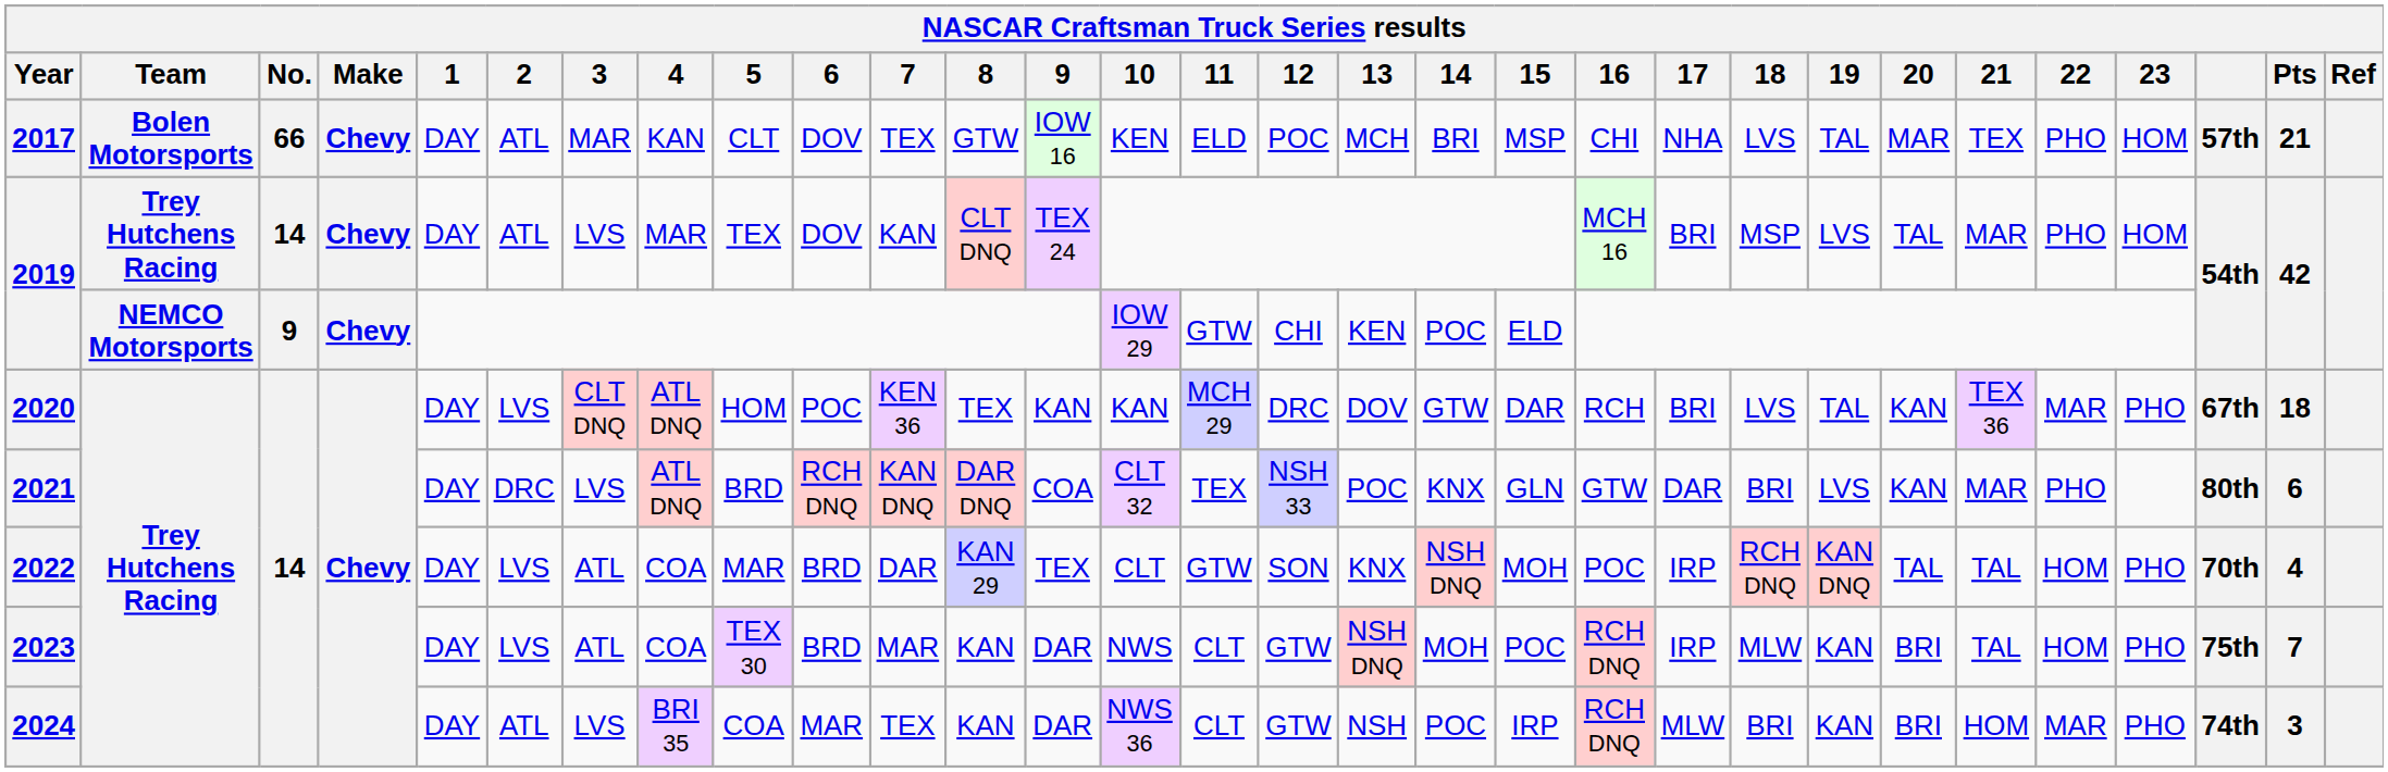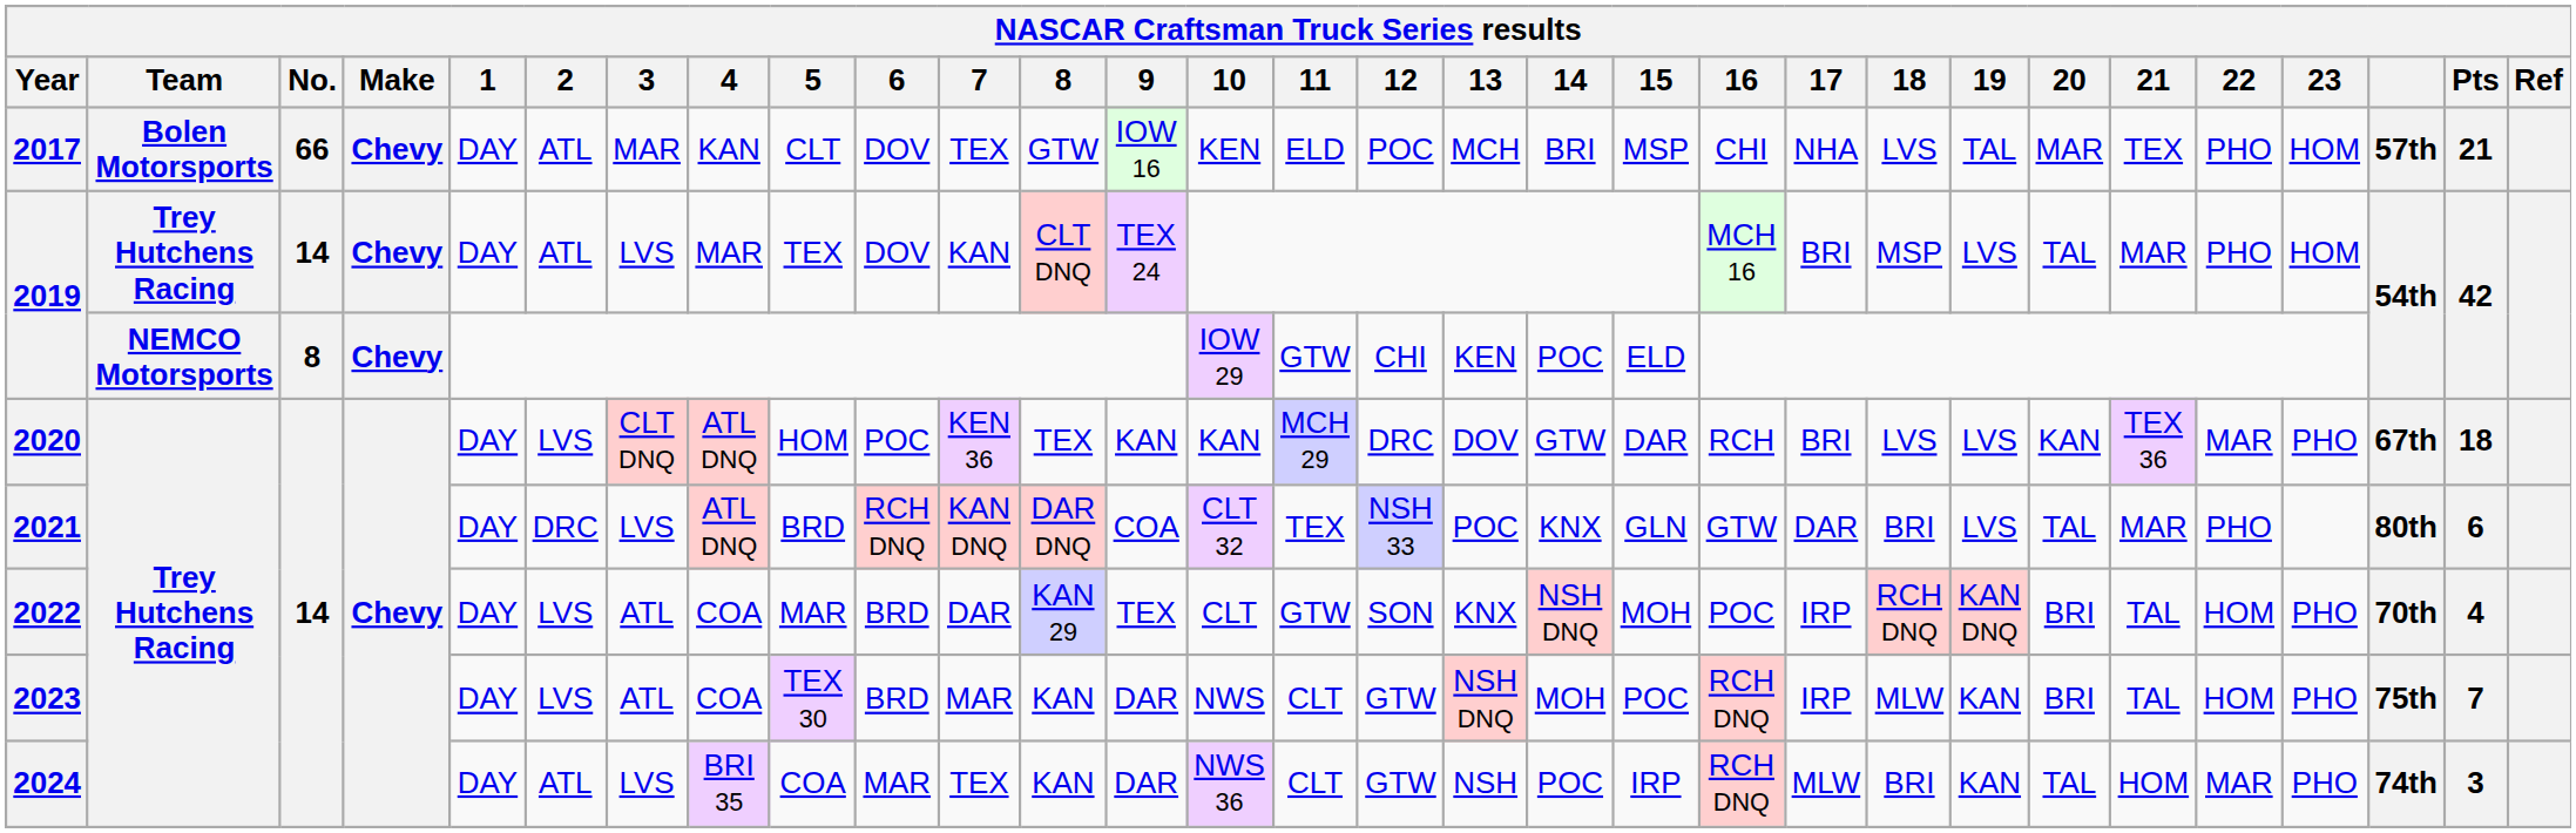 <table class="wikitable" style="text-align:center; font-size:75%">
 <tr>
 <th colspan=30><a href='#'>NASCAR Craftsman Truck Series</a> results</th>
 </tr>
 <tr>
 <th>Year</th>
 <th>Team</th>
 <th>No.</th>
 <th>Make</th>
 <th>1</th>
 <th>2</th>
 <th>3</th>
 <th>4</th>
 <th>5</th>
 <th>6</th>
 <th>7</th>
 <th>8</th>
 <th>9</th>
 <th>10</th>
 <th>11</th>
 <th>12</th>
 <th>13</th>
 <th>14</th>
 <th>15</th>
 <th>16</th>
 <th>17</th>
 <th>18</th>
 <th>19</th>
 <th>20</th>
 <th>21</th>
 <th>22</th>
 <th>23</th>
 <th></th>
 <th>Pts</th>
 <th>Ref</th>
 </tr>
 <tr>
 <th><a href='#'>2017</a></th>
 <th><a href='#'>Bolen Motorsports</a></th>
 <th>66</th>
 <th><a href='#'>Chevy</a></th>
 <td><a href='#'>DAY</a></td>
 <td><a href='#'>ATL</a></td>
 <td><a href='#'>MAR</a></td>
 <td><a href='#'>KAN</a></td>
 <td><a href='#'>CLT</a></td>
 <td><a href='#'>DOV</a></td>
 <td><a href='#'>TEX</a></td>
 <td><a href='#'>GTW</a></td>
 <td style="background:#DFFFDF;"><a href='#'>IOW</a><br><small>16</small></td>
 <td><a href='#'>KEN</a></td>
 <td><a href='#'>ELD</a></td>
 <td><a href='#'>POC</a></td>
 <td><a href='#'>MCH</a></td>
 <td><a href='#'>BRI</a></td>
 <td><a href='#'>MSP</a></td>
 <td><a href='#'>CHI</a></td>
 <td><a href='#'>NHA</a></td>
 <td><a href='#'>LVS</a></td>
 <td><a href='#'>TAL</a></td>
 <td><a href='#'>MAR</a></td>
 <td><a href='#'>TEX</a></td>
 <td><a href='#'>PHO</a></td>
 <td><a href='#'>HOM</a></td>
 <th>57th</th>
 <th>21</th>
 <th></th>
 </tr>
 <tr>
 <th rowspan=2><a href='#'>2019</a></th>
 <th><a href='#'>Trey Hutchens Racing</a></th>
 <th>14</th>
 <th><a href='#'>Chevy</a></th>
 <td><a href='#'>DAY</a></td>
 <td><a href='#'>ATL</a></td>
 <td><a href='#'>LVS</a></td>
 <td><a href='#'>MAR</a></td>
 <td><a href='#'>TEX</a></td>
 <td><a href='#'>DOV</a></td>
 <td><a href='#'>KAN</a></td>
 <td style="background:#FFCFCF;"><a href='#'>CLT</a><br><small>DNQ</small></td>
 <td style="background:#EFCFFF;"><a href='#'>TEX</a><br><small>24</small></td>
 <td colspan=6></td>
 <td style="background:#DFFFDF;"><a href='#'>MCH</a><br><small>16</small></td>
 <td><a href='#'>BRI</a></td>
 <td><a href='#'>MSP</a></td>
 <td><a href='#'>LVS</a></td>
 <td><a href='#'>TAL</a></td>
 <td><a href='#'>MAR</a></td>
 <td><a href='#'>PHO</a></td>
 <td><a href='#'>HOM</a></td>
 <th rowspan=2>54th</th>
 <th rowspan=2>42</th>
 <th rowspan=2></th>
 </tr>
 <tr>
 <th><a href='#'>NEMCO Motorsports</a></th>
-<th>9</th>
+<th>8</th>
 <th><a href='#'>Chevy</a></th>
 <td colspan=9></td>
 <td style="background:#EFCFFF;"><a href='#'>IOW</a><br><small>29</small></td>
 <td><a href='#'>GTW</a></td>
 <td><a href='#'>CHI</a></td>
 <td><a href='#'>KEN</a></td>
 <td><a href='#'>POC</a></td>
 <td><a href='#'>ELD</a></td>
 <td colspan=8></td>
 </tr>
 <tr>
 <th><a href='#'>2020</a></th>
 <th rowspan=5><a href='#'>Trey Hutchens Racing</a></th>
 <th rowspan=5>14</th>
 <th rowspan=5><a href='#'>Chevy</a></th>
 <td><a href='#'>DAY</a></td>
 <td><a href='#'>LVS</a></td>
 <td style="background:#FFCFCF;"><a href='#'>CLT</a><br><small>DNQ</small></td>
 <td style="background:#FFCFCF;"><a href='#'>ATL</a><br><small>DNQ</small></td>
 <td><a href='#'>HOM</a></td>
 <td><a href='#'>POC</a></td>
 <td style="background:#EFCFFF;"><a href='#'>KEN</a><br><small>36</small></td>
 <td><a href='#'>TEX</a></td>
 <td><a href='#'>KAN</a></td>
 <td><a href='#'>KAN</a></td>
 <td style="background:#CFCFFF;"><a href='#'>MCH</a><br><small>29</small></td>
 <td><a href='#'>DRC</a></td>
 <td><a href='#'>DOV</a></td>
 <td><a href='#'>GTW</a></td>
 <td><a href='#'>DAR</a></td>
 <td><a href='#'>RCH</a></td>
 <td><a href='#'>BRI</a></td>
 <td><a href='#'>LVS</a></td>
-<td><a href='#'>TAL</a></td>
+<td><a href='#'>LVS</a></td>
 <td><a href='#'>KAN</a></td>
 <td style="background:#EFCFFF;"><a href='#'>TEX</a><br><small>36</small></td>
 <td><a href='#'>MAR</a></td>
 <td><a href='#'>PHO</a></td>
 <th>67th</th>
 <th>18</th>
 <th></th>
 </tr>
 <tr>
 <th><a href='#'>2021</a></th>
 <td><a href='#'>DAY</a></td>
 <td><a href='#'>DRC</a></td>
 <td><a href='#'>LVS</a></td>
 <td style="background:#FFCFCF;"><a href='#'>ATL</a><br><small>DNQ</small></td>
 <td><a href='#'>BRD</a></td>
 <td style="background:#FFCFCF;"><a href='#'>RCH</a><br><small>DNQ</small></td>
 <td style="background:#FFCFCF;"><a href='#'>KAN</a><br><small>DNQ</small></td>
 <td style="background:#FFCFCF;"><a href='#'>DAR</a><br><small>DNQ</small></td>
 <td><a href='#'>COA</a></td>
 <td style="background:#EFCFFF;"><a href='#'>CLT</a><br><small>32</small></td>
 <td><a href='#'>TEX</a></td>
 <td style="background:#CFCFFF;"><a href='#'>NSH</a><br><small>33</small></td>
 <td><a href='#'>POC</a></td>
 <td><a href='#'>KNX</a></td>
 <td><a href='#'>GLN</a></td>
 <td><a href='#'>GTW</a></td>
 <td><a href='#'>DAR</a></td>
 <td><a href='#'>BRI</a></td>
 <td><a href='#'>LVS</a></td>
-<td><a href='#'>KAN</a></td>
+<td><a href='#'>TAL</a></td>
 <td><a href='#'>MAR</a></td>
 <td><a href='#'>PHO</a></td>
 <td></td>
 <th>80th</th>
 <th>6</th>
 <th></th>
 </tr>
 <tr>
 <th><a href='#'>2022</a></th>
 <td><a href='#'>DAY</a></td>
 <td><a href='#'>LVS</a></td>
 <td><a href='#'>ATL</a></td>
 <td><a href='#'>COA</a></td>
 <td><a href='#'>MAR</a></td>
 <td><a href='#'>BRD</a></td>
 <td><a href='#'>DAR</a></td>
 <td style="background:#CFCFFF;"><a href='#'>KAN</a><br><small>29</small></td>
 <td><a href='#'>TEX</a></td>
 <td><a href='#'>CLT</a></td>
 <td><a href='#'>GTW</a></td>
 <td><a href='#'>SON</a></td>
 <td><a href='#'>KNX</a></td>
 <td style="background:#FFCFCF;"><a href='#'>NSH</a><br><small>DNQ</small></td>
 <td><a href='#'>MOH</a></td>
 <td><a href='#'>POC</a></td>
 <td><a href='#'>IRP</a></td>
 <td style="background:#FFCFCF;"><a href='#'>RCH</a><br><small>DNQ</small></td>
 <td style="background:#FFCFCF;"><a href='#'>KAN</a><br><small>DNQ</small></td>
-<td><a href='#'>TAL</a></td>
+<td><a href='#'>BRI</a></td>
 <td><a href='#'>TAL</a></td>
 <td><a href='#'>HOM</a></td>
 <td><a href='#'>PHO</a></td>
 <th>70th</th>
 <th>4</th>
 <th></th>
 </tr>
 <tr>
 <th><a href='#'>2023</a></th>
 <td><a href='#'>DAY</a></td>
 <td><a href='#'>LVS</a></td>
 <td><a href='#'>ATL</a></td>
 <td><a href='#'>COA</a></td>
 <td style="background:#EFCFFF;"><a href='#'>TEX</a><br><small>30</small></td>
 <td><a href='#'>BRD</a></td>
 <td><a href='#'>MAR</a></td>
 <td><a href='#'>KAN</a></td>
 <td><a href='#'>DAR</a></td>
 <td><a href='#'>NWS</a></td>
 <td><a href='#'>CLT</a></td>
 <td><a href='#'>GTW</a></td>
 <td style="background:#FFCFCF;"><a href='#'>NSH</a><br><small>DNQ</small></td>
 <td><a href='#'>MOH</a></td>
 <td><a href='#'>POC</a></td>
 <td style="background:#FFCFCF;"><a href='#'>RCH</a><br><small>DNQ</small></td>
 <td><a href='#'>IRP</a></td>
 <td><a href='#'>MLW</a></td>
 <td><a href='#'>KAN</a></td>
 <td><a href='#'>BRI</a></td>
 <td><a href='#'>TAL</a></td>
 <td><a href='#'>HOM</a></td>
 <td><a href='#'>PHO</a></td>
 <th>75th</th>
 <th>7</th>
 <th></th>
 </tr>
 <tr>
 <th><a href='#'>2024</a></th>
 <td><a href='#'>DAY</a></td>
 <td><a href='#'>ATL</a></td>
 <td><a href='#'>LVS</a></td>
 <td style="background:#EFCFFF;"><a href='#'>BRI</a><br><small>35</small></td>
 <td><a href='#'>COA</a></td>
 <td><a href='#'>MAR</a></td>
 <td><a href='#'>TEX</a></td>
 <td><a href='#'>KAN</a></td>
 <td><a href='#'>DAR</a></td>
 <td style="background:#EFCFFF;"><a href='#'>NWS</a><br><small>36</small></td>
 <td><a href='#'>CLT</a></td>
 <td><a href='#'>GTW</a></td>
 <td><a href='#'>NSH</a></td>
 <td><a href='#'>POC</a></td>
 <td><a href='#'>IRP</a></td>
 <td style="background:#FFCFCF;"><a href='#'>RCH</a><br><small>DNQ</small></td>
 <td><a href='#'>MLW</a></td>
 <td><a href='#'>BRI</a></td>
 <td><a href='#'>KAN</a></td>
-<td><a href='#'>BRI</a></td>
+<td><a href='#'>TAL</a></td>
 <td><a href='#'>HOM</a></td>
 <td><a href='#'>MAR</a></td>
 <td><a href='#'>PHO</a></td>
 <th>74th</th>
 <th>3</th>
 <th></th>
 </tr>
 </table>
